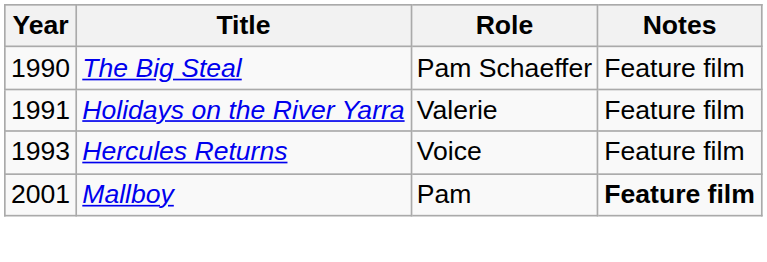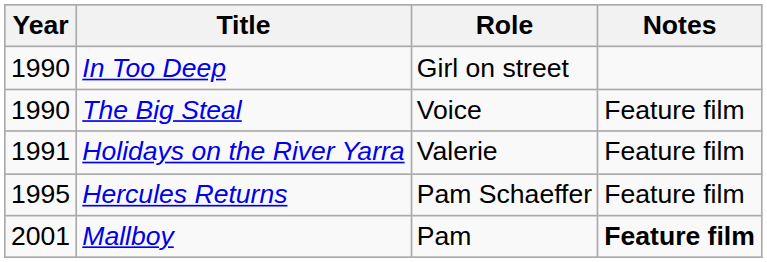 <table class="wikitable sortable">
 <tr>
 <th>Year</th>
 <th>Title</th>
 <th>Role</th>
 <th class="unsortable">Notes</th>
 </tr>
 <tr>
 <td>1990</td>
+<td><em><a href='#'>In Too Deep</a></em></td>
+<td>Girl on street</td>
+<td></td>
+</tr>
+<tr>
+<td>1990</td>
 <td><em><a href='#'>The Big Steal</a></em></td>
-<td>Pam Schaeffer</td>
+<td>Voice</td>
 <td>Feature film</td>
 </tr>
 <tr>
 <td>1991</td>
 <td><em><a href='#'>Holidays on the River Yarra</a></em></td>
 <td>Valerie</td>
 <td>Feature film</td>
 </tr>
 <tr>
-<td>1993</td>
+<td>1995</td>
 <td><em><a href='#'>Hercules Returns</a></em></td>
-<td>Voice</td>
+<td>Pam Schaeffer</td>
 <td>Feature film</td>
 </tr>
 <tr>
 <td>2001</td>
 <td><em><a href='#'>Mallboy</a></em></td>
 <td>Pam</td>
 <td><strong>Feature film</strong></td>
 </tr>
 </table>
